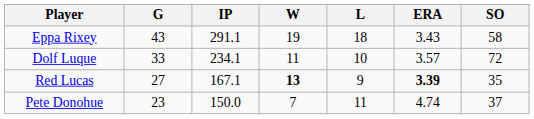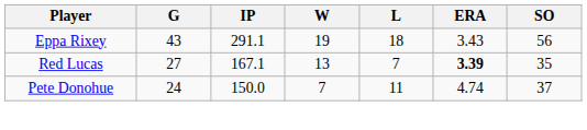 <table class="wikitable sortable">
 <tr>
 <th bgcolor="#DDDDFF" width="16%">Player</th>
 <th bgcolor="#DDDDFF" width="9%">G</th>
 <th bgcolor="#DDDDFF" width="9%">IP</th>
 <th bgcolor="#DDDDFF" width="9%">W</th>
 <th bgcolor="#DDDDFF" width="9%">L</th>
 <th bgcolor="#DDDDFF" width="9%">ERA</th>
 <th bgcolor="#DDDDFF" width="9%">SO</th>
 </tr>
 <tr align="center">
 <td><a href='#'>Eppa Rixey</a></td>
 <td>43</td>
 <td>291.1</td>
 <td>19</td>
 <td>18</td>
 <td>3.43</td>
-<td>58</td>
-</tr>
-<tr align=center>
-<td><a href='#'>Dolf Luque</a></td>
-<td>33</td>
-<td>234.1</td>
-<td>11</td>
-<td>10</td>
-<td>3.57</td>
-<td>72</td>
+<td>56</td>
 </tr>
 <tr align=center>
 <td><a href='#'>Red Lucas</a></td>
 <td>27</td>
 <td>167.1</td>
-<td><strong>13</strong></td>
-<td>9</td>
+<td>13</td>
+<td>7</td>
 <td><strong>3.39</strong></td>
 <td>35</td>
 </tr>
 <tr align=center>
 <td><a href='#'>Pete Donohue</a></td>
-<td>23</td>
+<td>24</td>
 <td>150.0</td>
 <td>7</td>
 <td>11</td>
 <td>4.74</td>
 <td>37</td>
 </tr>
 </table>
